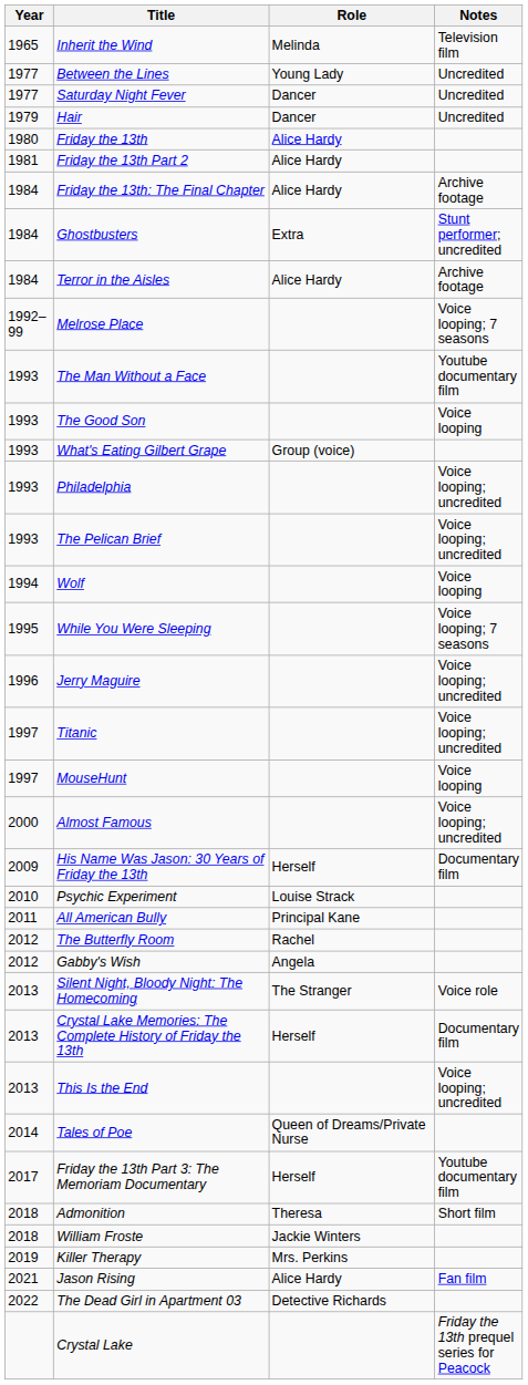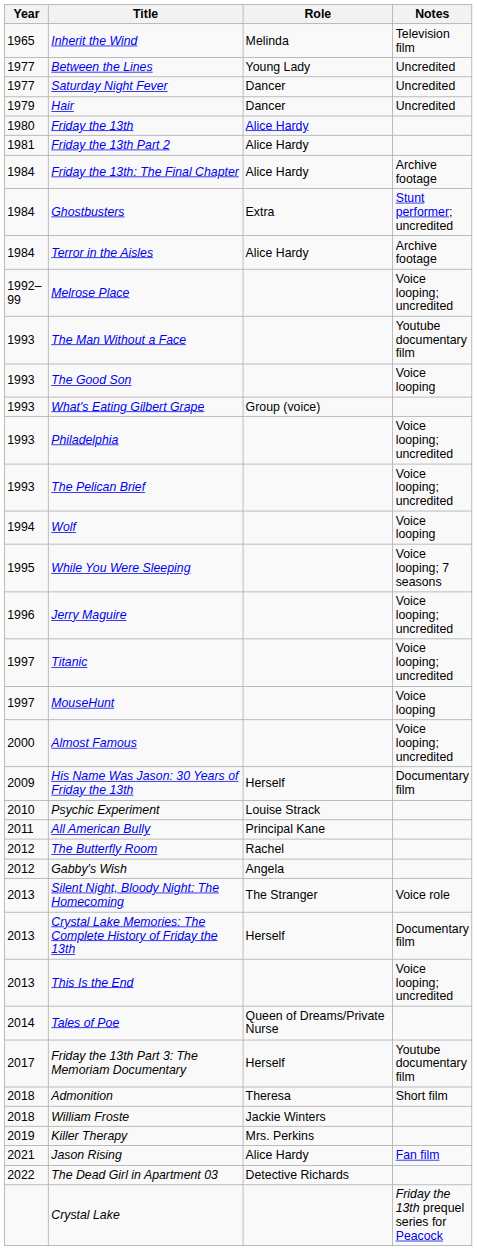 <table class="wikitable sortable">
 <tr>
 <th style="width:50px;">Year</th>
 <th style="width:250px;">Title</th>
 <th style="width:190px;">Role</th>
 <th class="unsortable">Notes</th>
 </tr>
 <tr>
 <td>1965</td>
 <td><em><a href='#'>Inherit the Wind</a></em></td>
 <td>Melinda</td>
 <td>Television film</td>
 </tr>
 <tr>
 <td>1977</td>
 <td><em><a href='#'>Between the Lines</a></em></td>
 <td>Young Lady</td>
 <td>Uncredited</td>
 </tr>
 <tr>
 <td>1977</td>
 <td><em><a href='#'>Saturday Night Fever</a></em></td>
 <td>Dancer</td>
 <td>Uncredited</td>
 </tr>
 <tr>
 <td>1979</td>
 <td><em><a href='#'>Hair</a></em></td>
 <td>Dancer</td>
 <td>Uncredited</td>
 </tr>
 <tr>
 <td>1980</td>
 <td><em><a href='#'>Friday the 13th</a></em></td>
 <td><a href='#'>Alice Hardy</a></td>
 <td></td>
 </tr>
 <tr>
 <td>1981</td>
 <td><em><a href='#'>Friday the 13th Part 2</a></em></td>
 <td>Alice Hardy</td>
 <td></td>
 </tr>
 <tr>
 <td>1984</td>
 <td><em><a href='#'>Friday the 13th: The Final Chapter</a></em></td>
 <td>Alice Hardy</td>
 <td>Archive footage</td>
 </tr>
 <tr>
 <td>1984</td>
 <td><em><a href='#'>Ghostbusters</a></em></td>
 <td>Extra</td>
 <td><a href='#'>Stunt performer</a>; uncredited</td>
 </tr>
 <tr>
 <td>1984</td>
 <td><em><a href='#'>Terror in the Aisles</a></em></td>
 <td>Alice Hardy</td>
 <td>Archive footage</td>
 </tr>
 <tr>
 <td>1992–99</td>
 <td><em><a href='#'>Melrose Place</a></em></td>
 <td></td>
-<td>Voice looping; 7 seasons</td>
+<td>Voice looping; uncredited</td>
 </tr>
 <tr>
 <td>1993</td>
 <td><em><a href='#'>The Man Without a Face</a></em></td>
 <td></td>
 <td>Youtube documentary film</td>
 </tr>
 <tr>
 <td>1993</td>
 <td><em><a href='#'>The Good Son</a></em></td>
 <td></td>
 <td>Voice looping</td>
 </tr>
 <tr>
 <td>1993</td>
 <td><em><a href='#'>What's Eating Gilbert Grape</a></em></td>
 <td>Group (voice)</td>
 <td></td>
 </tr>
 <tr>
 <td>1993</td>
 <td><em><a href='#'>Philadelphia</a></em></td>
 <td></td>
 <td>Voice looping; uncredited</td>
 </tr>
 <tr>
 <td>1993</td>
 <td><em><a href='#'>The Pelican Brief</a></em></td>
 <td></td>
 <td>Voice looping; uncredited</td>
 </tr>
 <tr>
 <td>1994</td>
 <td><em><a href='#'>Wolf</a></em></td>
 <td></td>
 <td>Voice looping</td>
 </tr>
 <tr>
 <td>1995</td>
 <td><em><a href='#'>While You Were Sleeping</a></em></td>
 <td></td>
 <td>Voice looping; 7 seasons</td>
 </tr>
 <tr>
 <td>1996</td>
 <td><em><a href='#'>Jerry Maguire</a></em></td>
 <td></td>
 <td>Voice looping; uncredited</td>
 </tr>
 <tr>
 <td>1997</td>
 <td><em><a href='#'>Titanic</a></em></td>
 <td></td>
 <td>Voice looping; uncredited</td>
 </tr>
 <tr>
 <td>1997</td>
 <td><em><a href='#'>MouseHunt</a></em></td>
 <td></td>
 <td>Voice looping</td>
 </tr>
 <tr>
 <td>2000</td>
 <td><em><a href='#'>Almost Famous</a></em></td>
 <td></td>
 <td>Voice looping; uncredited</td>
 </tr>
 <tr>
 <td>2009</td>
 <td><em><a href='#'>His Name Was Jason: 30 Years of Friday the 13th</a></em></td>
 <td>Herself</td>
 <td>Documentary film</td>
 </tr>
 <tr>
 <td>2010</td>
 <td><em>Psychic Experiment</em></td>
 <td>Louise Strack</td>
 <td></td>
 </tr>
 <tr>
 <td>2011</td>
 <td><em><a href='#'>All American Bully</a></em></td>
 <td>Principal Kane</td>
 <td></td>
 </tr>
 <tr>
 <td>2012</td>
 <td><em><a href='#'>The Butterfly Room</a></em></td>
 <td>Rachel</td>
 <td></td>
 </tr>
 <tr>
 <td>2012</td>
 <td><em>Gabby's Wish</em></td>
 <td>Angela</td>
 <td></td>
 </tr>
 <tr>
 <td>2013</td>
 <td><em><a href='#'>Silent Night, Bloody Night: The Homecoming</a></em></td>
 <td>The Stranger</td>
 <td>Voice role</td>
 </tr>
 <tr>
 <td>2013</td>
 <td><em><a href='#'>Crystal Lake Memories: The Complete History of Friday the 13th</a></em></td>
 <td>Herself</td>
 <td>Documentary film</td>
 </tr>
 <tr>
 <td>2013</td>
 <td><em><a href='#'>This Is the End</a></em></td>
 <td></td>
 <td>Voice looping; uncredited</td>
 </tr>
 <tr>
 <td>2014</td>
 <td><em><a href='#'>Tales of Poe</a></em></td>
 <td>Queen of Dreams/Private Nurse</td>
 <td></td>
 </tr>
 <tr>
 <td>2017</td>
 <td><em>Friday the 13th Part 3: The Memoriam Documentary</em></td>
 <td>Herself</td>
 <td>Youtube documentary film</td>
 </tr>
 <tr>
 <td>2018</td>
 <td><em>Admonition</em></td>
 <td>Theresa</td>
 <td>Short film</td>
 </tr>
 <tr>
 <td>2018</td>
 <td><em>William Froste</em></td>
 <td>Jackie Winters</td>
 <td></td>
 </tr>
 <tr>
 <td>2019</td>
 <td><em>Killer Therapy</em></td>
 <td>Mrs. Perkins</td>
 <td></td>
 </tr>
 <tr>
 <td>2021</td>
 <td><em>Jason Rising</em></td>
 <td>Alice Hardy</td>
 <td><a href='#'>Fan film</a></td>
 </tr>
 <tr>
 <td>2022</td>
 <td><em>The Dead Girl in Apartment 03</em></td>
 <td>Detective Richards</td>
 <td></td>
 </tr>
 <tr>
 <td></td>
 <td><em>Crystal Lake</em></td>
 <td></td>
 <td><em>Friday the 13th</em> prequel series for <a href='#'>Peacock</a></td>
 </tr>
 </table>
